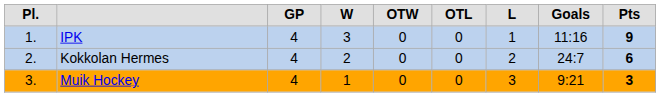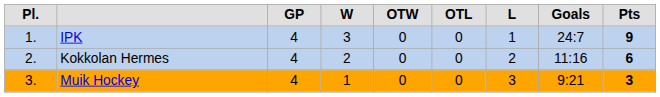 <table class="wikitable" style="width:60%; text-align: center">
 <tr style="font-weight:bold; background-color:#e0e0e0">
 <td width="5%">Pl.</td>
 <td width="20%"></td>
 <td width="5%">GP</td>
 <td width="5%">W</td>
 <td width="5%">OTW</td>
 <td width="5%">OTL</td>
 <td width="5%">L</td>
 <td width="5%">Goals</td>
 <td width="5%">Pts</td>
 </tr>
 <tr style="background-color:#BCD2EE">
 <td>1.</td>
 <td style="text-align: left"><a href='#'>IPK</a></td>
 <td>4</td>
 <td>3</td>
 <td>0</td>
 <td>0</td>
 <td>1</td>
-<td>11:16</td>
+<td>24:7</td>
 <td><strong>9</strong></td>
 </tr>
 <tr style="background-color:#BCD2EE">
 <td>2.</td>
 <td style="text-align: left">Kokkolan Hermes</td>
 <td>4</td>
 <td>2</td>
 <td>0</td>
 <td>0</td>
 <td>2</td>
-<td>24:7</td>
+<td>11:16</td>
 <td><strong>6</strong></td>
 </tr>
 <tr style="background-color:orange">
 <td>3.</td>
 <td style="text-align: left"><a href='#'>Muik Hockey</a></td>
 <td>4</td>
 <td>1</td>
 <td>0</td>
 <td>0</td>
 <td>3</td>
 <td>9:21</td>
 <td><strong>3</strong></td>
 </tr>
 </table>
